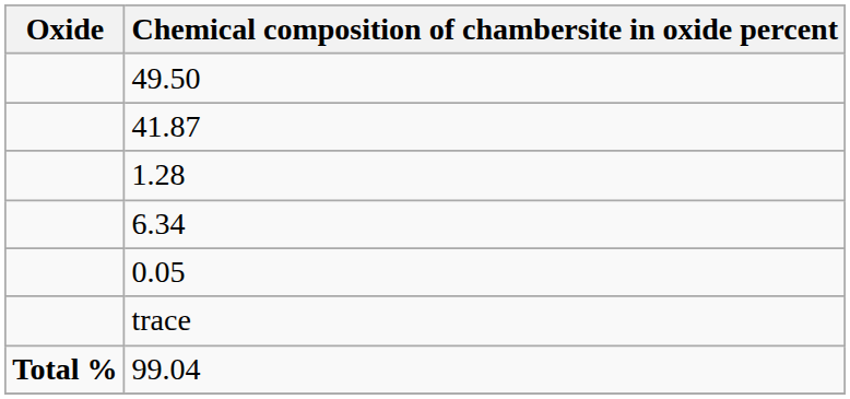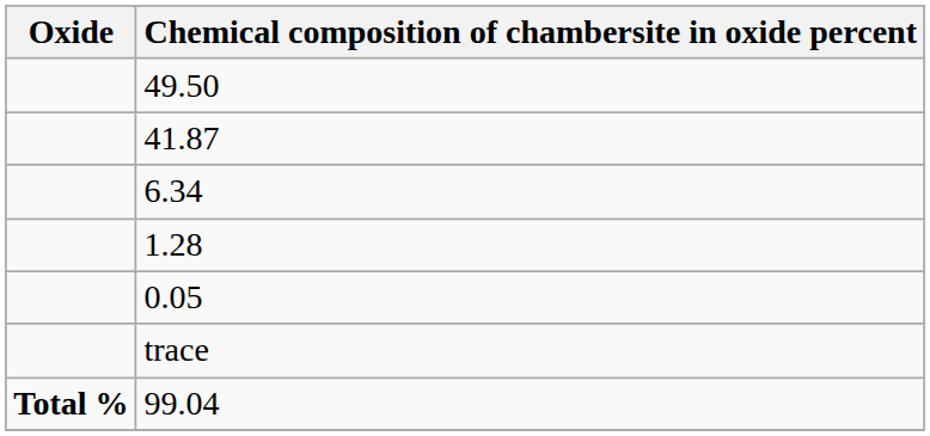 <table class="wikitable">
 <tr>
 <th>Oxide</th>
 <th>Chemical composition of chambersite in oxide percent</th>
 </tr>
 <tr>
 <td><strong></strong></td>
 <td>49.50</td>
 </tr>
 <tr>
 <td><strong></strong></td>
 <td>41.87</td>
 </tr>
 <tr>
 <td><strong></strong></td>
-<td>1.28</td>
+<td>6.34</td>
 </tr>
 <tr>
 <td><strong></strong></td>
-<td>6.34</td>
+<td>1.28</td>
 </tr>
 <tr>
 <td><strong></strong></td>
 <td>0.05</td>
 </tr>
 <tr>
 <td><strong></strong></td>
 <td>trace</td>
 </tr>
 <tr>
 <td><strong>Total %</strong></td>
 <td>99.04</td>
 </tr>
 <tr>
 </tr>
 </table>
